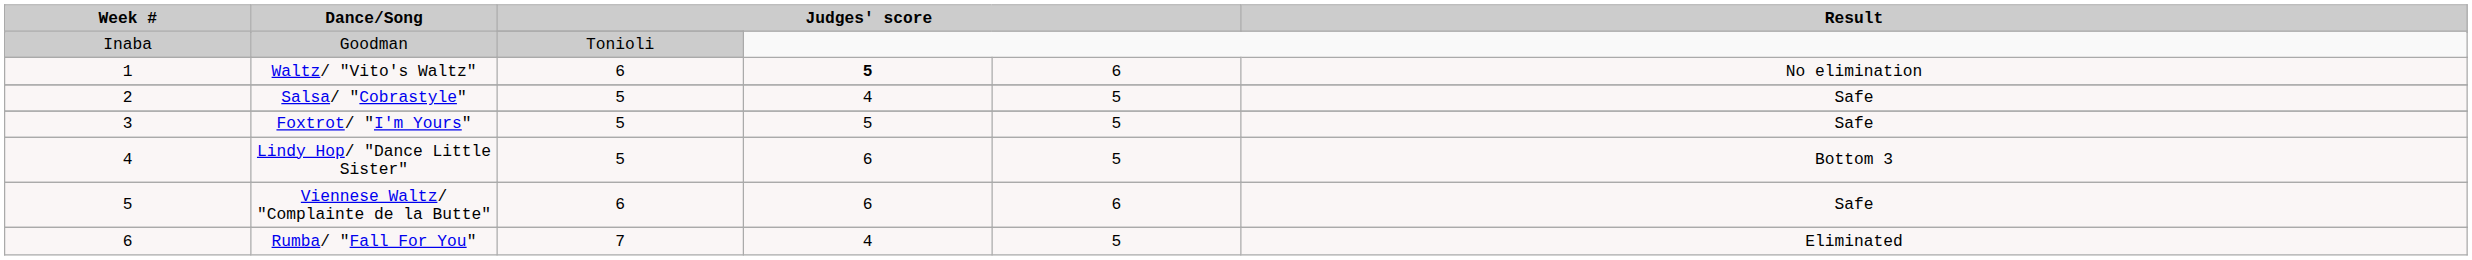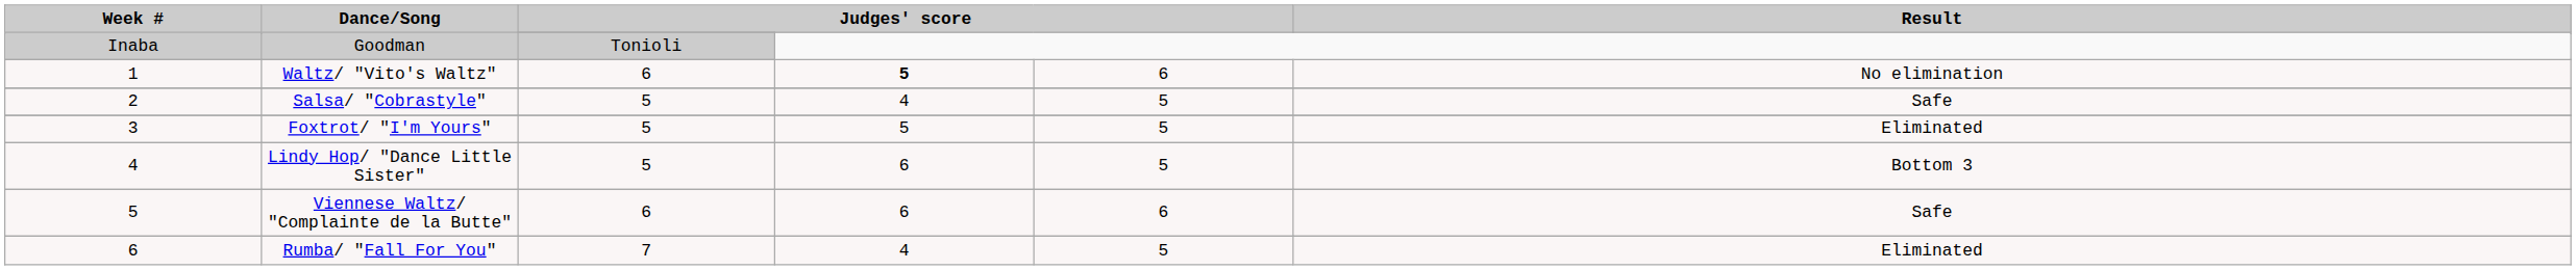 <table class="wikitable" align="left">
 <tr>
 <td rowspan="2" bgcolor="CCCCCC" align="Center"><strong>Week #</strong></td>
 <td rowspan="2" bgcolor="CCCCCC" align="Center"><strong>Dance/Song</strong></td>
 <td colspan="3" bgcolor="CCCCCC" align="Center"><strong>Judges' score</strong></td>
 <td rowspan="2" bgcolor="CCCCCC" align="Center"><strong>Result</strong></td>
 </tr>
 <tr>
 </tr>
 <tr>
 <td bgcolor="CCCCCC" width="10%" align="center">Inaba</td>
 <td bgcolor="CCCCCC" width="10%" align="center">Goodman</td>
 <td bgcolor="CCCCCC" width="10%" align="center">Tonioli</td>
 </tr>
 <tr>
 </tr>
 <tr>
 <td align="center" bgcolor="FAF6F6">1</td>
 <td align="center" bgcolor="FAF6F6"><a href='#'>Waltz</a>/ "Vito's Waltz"</td>
 <td align="center" bgcolor="FAF6F6">6</td>
 <td align="center" bgcolor="FAF6F6"><strong>5</strong></td>
 <td align="center" bgcolor="FAF6F6">6</td>
 <td align="center" bgcolor="FAF6F6">No elimination</td>
 </tr>
 <tr>
 </tr>
 <tr>
 <td align="center" bgcolor="FAF6F6">2</td>
 <td align="center" bgcolor="FAF6F6"><a href='#'>Salsa</a>/ "<a href='#'>Cobrastyle</a>"</td>
 <td align="center" bgcolor="FAF6F6">5</td>
 <td align="center" bgcolor="FAF6F6">4</td>
 <td align="center" bgcolor="FAF6F6">5</td>
 <td align="center" bgcolor="FAF6F6">Safe</td>
 </tr>
 <tr>
 </tr>
 <tr>
 <td align="center" bgcolor="FAF6F6">3</td>
 <td align="center" bgcolor="FAF6F6"><a href='#'>Foxtrot</a>/ "<a href='#'>I'm Yours</a>"</td>
 <td align="center" bgcolor="FAF6F6">5</td>
 <td align="center" bgcolor="FAF6F6">5</td>
 <td align="center" bgcolor="FAF6F6">5</td>
-<td align="center" bgcolor="FAF6F6">Safe</td>
+<td align="center" bgcolor="FAF6F6">Eliminated</td>
 </tr>
 <tr>
 </tr>
 <tr>
 <td align="center" bgcolor="FAF6F6">4</td>
 <td align="center" bgcolor="FAF6F6"><a href='#'>Lindy Hop</a>/ "Dance Little Sister"</td>
 <td align="center" bgcolor="FAF6F6">5</td>
 <td align="center" bgcolor="FAF6F6">6</td>
 <td align="center" bgcolor="FAF6F6">5</td>
 <td align="center" bgcolor="FAF6F6">Bottom 3</td>
 </tr>
 <tr>
 </tr>
 <tr>
 <td align="center" bgcolor="FAF6F6">5</td>
 <td align="center" bgcolor="FAF6F6"><a href='#'>Viennese Waltz</a>/ "Complainte de la Butte"</td>
 <td align="center" bgcolor="FAF6F6">6</td>
 <td align="center" bgcolor="FAF6F6">6</td>
 <td align="center" bgcolor="FAF6F6">6</td>
 <td align="center" bgcolor="FAF6F6">Safe</td>
 </tr>
 <tr>
 </tr>
 <tr>
 <td align="center" bgcolor="FAF6F6">6</td>
 <td align="center" bgcolor="FAF6F6"><a href='#'>Rumba</a>/ "<a href='#'>Fall For You</a>"</td>
 <td align="center" bgcolor="FAF6F6">7</td>
 <td align="center" bgcolor="FAF6F6">4</td>
 <td align="center" bgcolor="FAF6F6">5</td>
 <td align="center" bgcolor="FAF6F6">Eliminated</td>
 </tr>
 </table>
